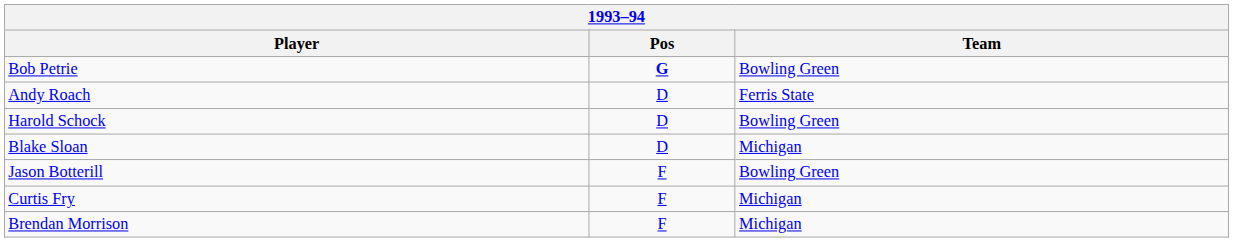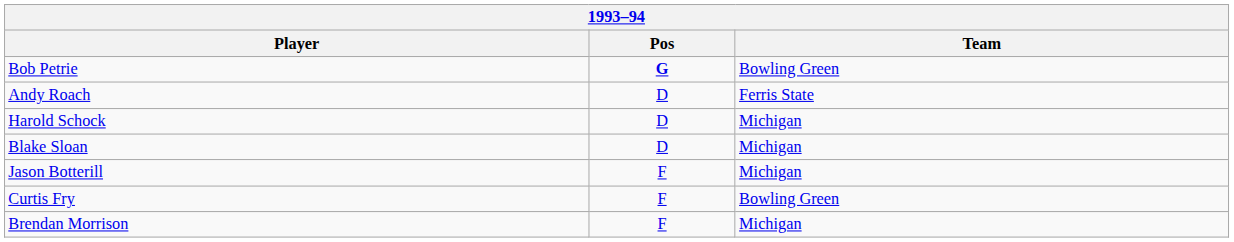 <table class="wikitable" width=95%>
 <tr>
 <th colspan=3><a href='#'>1993–94</a></th>
 </tr>
 <tr>
 <th>Player</th>
 <th>Pos</th>
 <th>Team</th>
 </tr>
 <tr>
 <td><a href='#'>Bob Petrie</a></td>
 <td style="text-align:center;"><strong><a href='#'>G</a></strong></td>
 <td><a href='#'>Bowling Green</a></td>
 </tr>
 <tr>
 <td><a href='#'>Andy Roach</a></td>
 <td style="text-align:center;"><a href='#'>D</a></td>
 <td><a href='#'>Ferris State</a></td>
 </tr>
 <tr>
 <td><a href='#'>Harold Schock</a></td>
 <td style="text-align:center;"><a href='#'>D</a></td>
-<td><a href='#'>Bowling Green</a></td>
+<td><a href='#'>Michigan</a></td>
 </tr>
 <tr>
 <td><a href='#'>Blake Sloan</a></td>
 <td style="text-align:center;"><a href='#'>D</a></td>
 <td><a href='#'>Michigan</a></td>
 </tr>
 <tr>
 <td><a href='#'>Jason Botterill</a></td>
 <td style="text-align:center;"><a href='#'>F</a></td>
-<td><a href='#'>Bowling Green</a></td>
+<td><a href='#'>Michigan</a></td>
 </tr>
 <tr>
 <td><a href='#'>Curtis Fry</a></td>
 <td style="text-align:center;"><a href='#'>F</a></td>
-<td><a href='#'>Michigan</a></td>
+<td><a href='#'>Bowling Green</a></td>
 </tr>
 <tr>
 <td><a href='#'>Brendan Morrison</a></td>
 <td style="text-align:center;"><a href='#'>F</a></td>
 <td><a href='#'>Michigan</a></td>
 </tr>
 </table>
